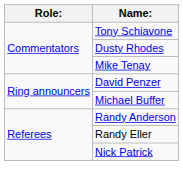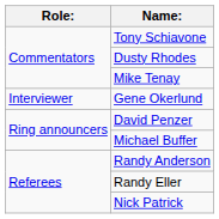 <table class=wikitable style="font-size:90%; margin: 0.5em 0 0.5em 1em; float: right; clear: right;">
 <tr>
 <th>Role:</th>
 <th>Name:</th>
 </tr>
 <tr>
 <td rowspan=3><a href='#'>Commentators</a></td>
 <td><a href='#'>Tony Schiavone</a></td>
 </tr>
 <tr>
 <td><a href='#'>Dusty Rhodes</a></td>
 </tr>
 <tr>
 <td><a href='#'>Mike Tenay</a></td>
+</tr>
+<tr>
+<td><a href='#'>Interviewer</a></td>
+<td><a href='#'>Gene Okerlund</a></td>
 </tr>
 <tr>
 <td rowspan=2><a href='#'>Ring announcers</a></td>
 <td><a href='#'>David Penzer</a></td>
 </tr>
 <tr>
 <td><a href='#'>Michael Buffer</a></td>
 </tr>
 <tr>
 <td rowspan=3><a href='#'>Referees</a></td>
 <td><a href='#'>Randy Anderson</a></td>
 </tr>
 <tr>
 <td>Randy Eller</td>
 </tr>
 <tr>
 <td><a href='#'>Nick Patrick</a></td>
 </tr>
 </table>
